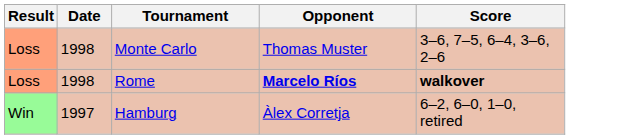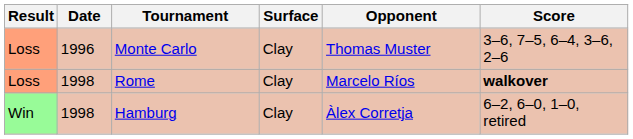 <table class="sortable wikitable">
 <tr>
 <th style="width:40px">Result</th>
 <th style="width:50px">Date</th>
 <th style="width:150px">Tournament</th>
+<th style="width:60px">Surface</th>
 <th style="width:160px">Opponent</th>
 <th style="width:150px" class="unsortable">Score</th>
 </tr>
 <tr bgcolor="#EBC2AF">
 <td style="background:#ffa07a;">Loss</td>
-<td>1998</td>
+<td>1996</td>
 <td><a href='#'>Monte Carlo</a></td>
+<td>Clay</td>
 <td> <a href='#'>Thomas Muster</a></td>
 <td>3–6, 7–5, 6–4, 3–6, 2–6</td>
 </tr>
 <tr bgcolor="#EBC2AF">
 <td style="background:#ffa07a;">Loss</td>
 <td>1998</td>
 <td><a href='#'>Rome</a></td>
-<td><strong> <a href='#'>Marcelo Ríos</a></strong></td>
+<td>Clay</td>
+<td> <a href='#'>Marcelo Ríos</a></td>
 <td><strong>walkover</strong></td>
 </tr>
 <tr bgcolor="#EBC2AF">
 <td style="background:#98fb98;">Win</td>
-<td>1997</td>
+<td>1998</td>
 <td><a href='#'>Hamburg</a></td>
+<td>Clay</td>
 <td> <a href='#'>Àlex Corretja</a></td>
 <td>6–2, 6–0, 1–0, retired</td>
 </tr>
 </table>
